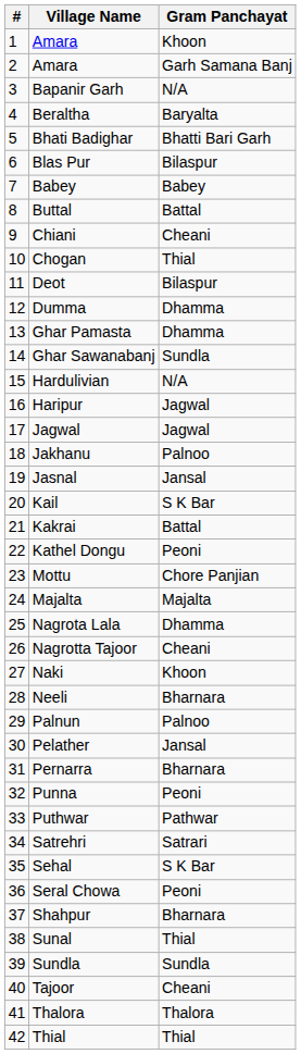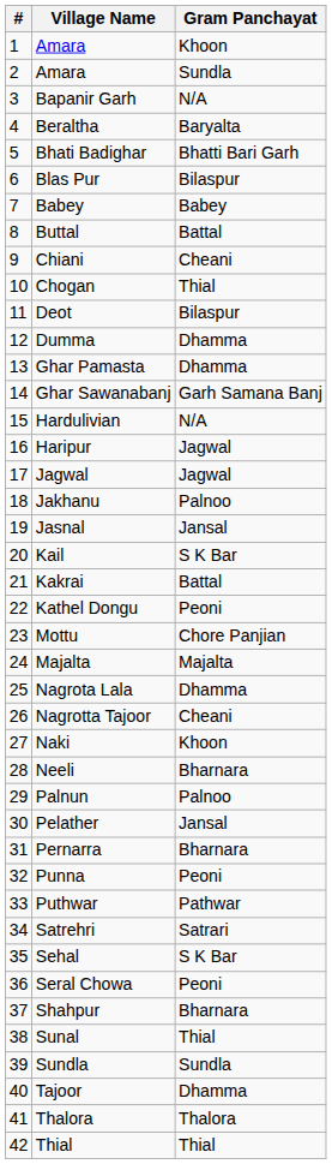 <table class="wikitable">
 <tr>
 <th>#</th>
 <th>Village Name</th>
 <th>Gram Panchayat</th>
 </tr>
 <tr>
 <td>1</td>
 <td><a href='#'>Amara</a></td>
 <td>Khoon</td>
 </tr>
 <tr>
 <td>2</td>
 <td>Amara</td>
-<td>Garh Samana Banj</td>
+<td>Sundla</td>
 </tr>
 <tr>
 <td>3</td>
 <td>Bapanir Garh</td>
 <td>N/A</td>
 </tr>
 <tr>
 <td>4</td>
 <td>Beraltha</td>
 <td>Baryalta</td>
 </tr>
 <tr>
 <td>5</td>
 <td>Bhati Badighar</td>
 <td>Bhatti Bari Garh</td>
 </tr>
 <tr>
 <td>6</td>
 <td>Blas Pur</td>
 <td>Bilaspur</td>
 </tr>
 <tr>
 <td>7</td>
 <td>Babey</td>
 <td>Babey</td>
 </tr>
 <tr>
 <td>8</td>
 <td>Buttal</td>
 <td>Battal</td>
 </tr>
 <tr>
 <td>9</td>
 <td>Chiani</td>
 <td>Cheani</td>
 </tr>
 <tr>
 <td>10</td>
 <td>Chogan</td>
 <td>Thial</td>
 </tr>
 <tr>
 <td>11</td>
 <td>Deot</td>
 <td>Bilaspur</td>
 </tr>
 <tr>
 <td>12</td>
 <td>Dumma</td>
 <td>Dhamma</td>
 </tr>
 <tr>
 <td>13</td>
 <td>Ghar Pamasta</td>
 <td>Dhamma</td>
 </tr>
 <tr>
 <td>14</td>
 <td>Ghar Sawanabanj</td>
-<td>Sundla</td>
+<td>Garh Samana Banj</td>
 </tr>
 <tr>
 <td>15</td>
 <td>Hardulivian</td>
 <td>N/A</td>
 </tr>
 <tr>
 <td>16</td>
 <td>Haripur</td>
 <td>Jagwal</td>
 </tr>
 <tr>
 <td>17</td>
 <td>Jagwal</td>
 <td>Jagwal</td>
 </tr>
 <tr>
 <td>18</td>
 <td>Jakhanu</td>
 <td>Palnoo</td>
 </tr>
 <tr>
 <td>19</td>
 <td>Jasnal</td>
 <td>Jansal</td>
 </tr>
 <tr>
 <td>20</td>
 <td>Kail</td>
 <td>S K Bar</td>
 </tr>
 <tr>
 <td>21</td>
 <td>Kakrai</td>
 <td>Battal</td>
 </tr>
 <tr>
 <td>22</td>
 <td>Kathel Dongu</td>
 <td>Peoni</td>
 </tr>
 <tr>
 <td>23</td>
 <td>Mottu</td>
 <td>Chore Panjian</td>
 </tr>
 <tr>
 <td>24</td>
 <td>Majalta</td>
 <td>Majalta</td>
 </tr>
 <tr>
 <td>25</td>
 <td>Nagrota Lala</td>
 <td>Dhamma</td>
 </tr>
 <tr>
 <td>26</td>
 <td>Nagrotta Tajoor</td>
 <td>Cheani</td>
 </tr>
 <tr>
 <td>27</td>
 <td>Naki</td>
 <td>Khoon</td>
 </tr>
 <tr>
 <td>28</td>
 <td>Neeli</td>
 <td>Bharnara</td>
 </tr>
 <tr>
 <td>29</td>
 <td>Palnun</td>
 <td>Palnoo</td>
 </tr>
 <tr>
 <td>30</td>
 <td>Pelather</td>
 <td>Jansal</td>
 </tr>
 <tr>
 <td>31</td>
 <td>Pernarra</td>
 <td>Bharnara</td>
 </tr>
 <tr>
 <td>32</td>
 <td>Punna</td>
 <td>Peoni</td>
 </tr>
 <tr>
 <td>33</td>
 <td>Puthwar</td>
 <td>Pathwar</td>
 </tr>
 <tr>
 <td>34</td>
 <td>Satrehri</td>
 <td>Satrari</td>
 </tr>
 <tr>
 <td>35</td>
 <td>Sehal</td>
 <td>S K Bar</td>
 </tr>
 <tr>
 <td>36</td>
 <td>Seral Chowa</td>
 <td>Peoni</td>
 </tr>
 <tr>
 <td>37</td>
 <td>Shahpur</td>
 <td>Bharnara</td>
 </tr>
 <tr>
 <td>38</td>
 <td>Sunal</td>
 <td>Thial</td>
 </tr>
 <tr>
 <td>39</td>
 <td>Sundla</td>
 <td>Sundla</td>
 </tr>
 <tr>
 <td>40</td>
 <td>Tajoor</td>
-<td>Cheani</td>
+<td>Dhamma</td>
 </tr>
 <tr>
 <td>41</td>
 <td>Thalora</td>
 <td>Thalora</td>
 </tr>
 <tr>
 <td>42</td>
 <td>Thial</td>
 <td>Thial</td>
 </tr>
 </table>
